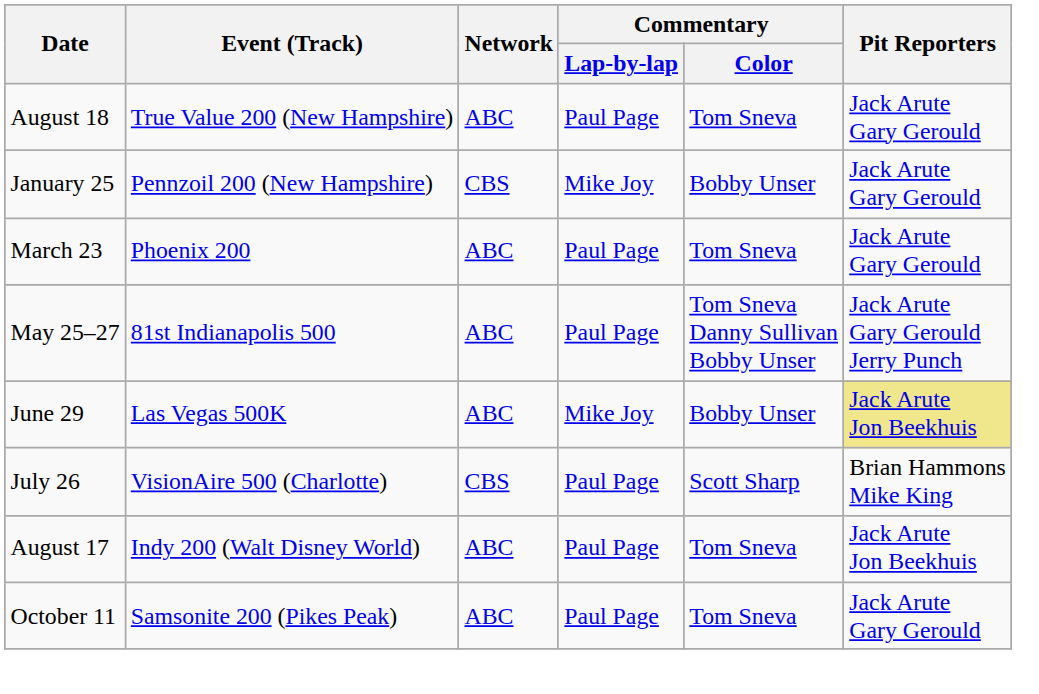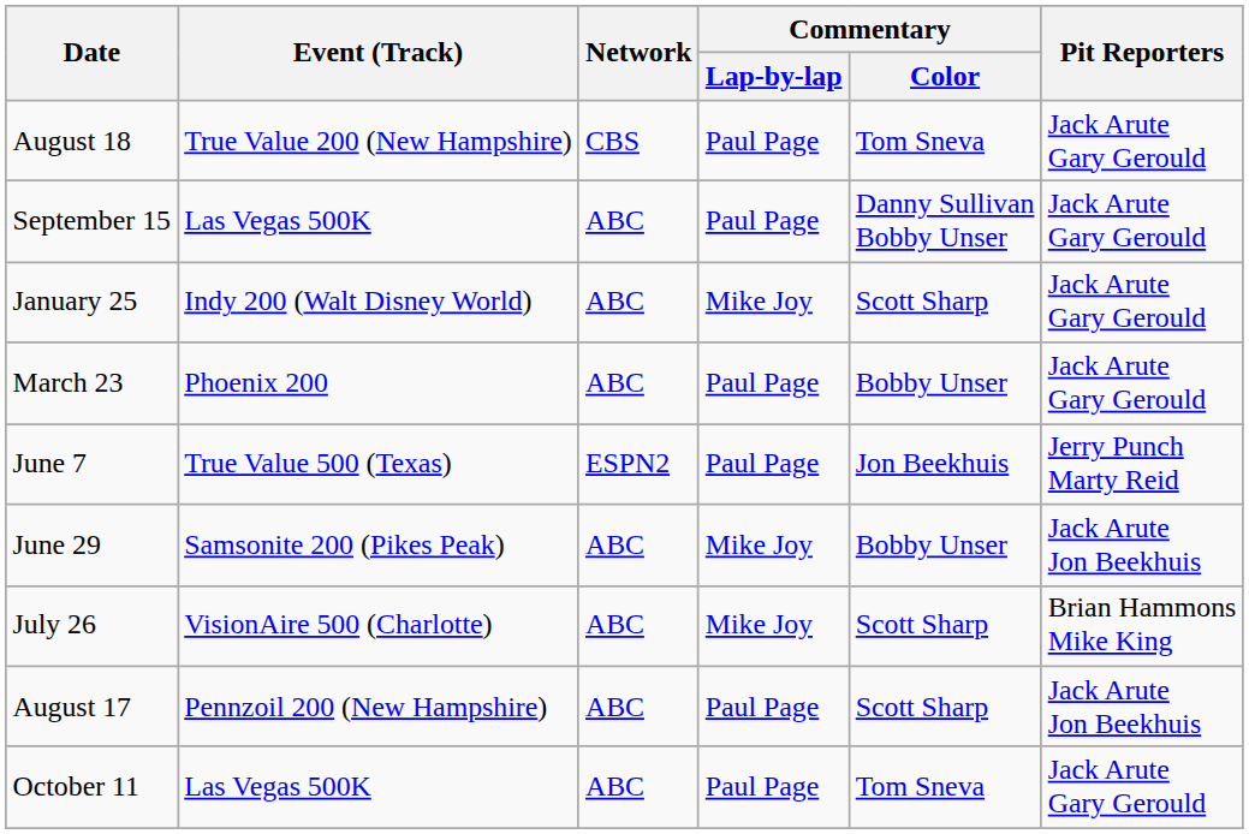 <table class="wikitable" style="font-size: 85%;">
 <tr>
 <th rowspan=2>Date</th>
 <th rowspan=2>Event (Track)</th>
 <th rowspan=2>Network</th>
 <th colspan=2>Commentary</th>
 <th rowspan=2>Pit Reporters</th>
 </tr>
 <tr>
 <th><a href='#'>Lap-by-lap</a></th>
 <th><a href='#'>Color</a></th>
 </tr>
 <tr>
 <td>August 18</td>
 <td><a href='#'>True Value 200</a> (<a href='#'>New Hampshire</a>)</td>
-<td><a href='#'>ABC</a></td>
+<td><a href='#'>CBS</a></td>
 <td><a href='#'>Paul Page</a></td>
 <td><a href='#'>Tom Sneva</a></td>
 <td><a href='#'>Jack Arute</a><br><a href='#'>Gary Gerould</a></td>
 </tr>
 <tr>
+<td>September 15</td>
+<td><a href='#'>Las Vegas 500K</a></td>
+<td><a href='#'>ABC</a></td>
+<td><a href='#'>Paul Page</a></td>
+<td><a href='#'>Danny Sullivan</a><br><a href='#'>Bobby Unser</a></td>
+<td><a href='#'>Jack Arute</a><br><a href='#'>Gary Gerould</a></td>
+</tr>
+<tr>
 <td>January 25</td>
-<td><a href='#'>Pennzoil 200</a> (<a href='#'>New Hampshire</a>)</td>
-<td><a href='#'>CBS</a></td>
+<td><a href='#'>Indy 200</a> (<a href='#'>Walt Disney World</a>)</td>
+<td><a href='#'>ABC</a></td>
 <td><a href='#'>Mike Joy</a></td>
-<td><a href='#'>Bobby Unser</a></td>
+<td><a href='#'>Scott Sharp</a></td>
 <td><a href='#'>Jack Arute</a><br><a href='#'>Gary Gerould</a></td>
 </tr>
 <tr>
 <td>March 23</td>
 <td><a href='#'>Phoenix 200</a></td>
 <td><a href='#'>ABC</a></td>
 <td><a href='#'>Paul Page</a></td>
-<td><a href='#'>Tom Sneva</a></td>
+<td><a href='#'>Bobby Unser</a></td>
 <td><a href='#'>Jack Arute</a><br><a href='#'>Gary Gerould</a></td>
 </tr>
 <tr>
-<td>May 25–27</td>
-<td><a href='#'>81st Indianapolis 500</a></td>
-<td><a href='#'>ABC</a></td>
+<td>June 7</td>
+<td><a href='#'>True Value 500</a> (<a href='#'>Texas</a>)</td>
+<td><a href='#'>ESPN2</a></td>
 <td><a href='#'>Paul Page</a></td>
-<td><a href='#'>Tom Sneva</a><br><a href='#'>Danny Sullivan</a><br><a href='#'>Bobby Unser</a></td>
-<td><a href='#'>Jack Arute</a><br><a href='#'>Gary Gerould</a><br><a href='#'>Jerry Punch</a></td>
+<td><a href='#'>Jon Beekhuis</a></td>
+<td><a href='#'>Jerry Punch</a><br><a href='#'>Marty Reid</a></td>
 </tr>
 <tr>
 <td>June 29</td>
-<td><a href='#'>Las Vegas 500K</a></td>
+<td><a href='#'>Samsonite 200</a> (<a href='#'>Pikes Peak</a>)</td>
 <td><a href='#'>ABC</a></td>
 <td><a href='#'>Mike Joy</a></td>
 <td><a href='#'>Bobby Unser</a></td>
-<td style="background: khaki;"><a href='#'>Jack Arute</a><br><a href='#'>Jon Beekhuis</a></td>
+<td><a href='#'>Jack Arute</a><br><a href='#'>Jon Beekhuis</a></td>
 </tr>
 <tr>
 <td>July 26</td>
 <td><a href='#'>VisionAire 500</a> (<a href='#'>Charlotte</a>)</td>
-<td><a href='#'>CBS</a></td>
-<td><a href='#'>Paul Page</a></td>
+<td><a href='#'>ABC</a></td>
+<td><a href='#'>Mike Joy</a></td>
 <td><a href='#'>Scott Sharp</a></td>
 <td>Brian Hammons<br><a href='#'>Mike King</a></td>
 </tr>
 <tr>
 <td>August 17</td>
-<td><a href='#'>Indy 200</a> (<a href='#'>Walt Disney World</a>)</td>
+<td><a href='#'>Pennzoil 200</a> (<a href='#'>New Hampshire</a>)</td>
 <td><a href='#'>ABC</a></td>
 <td><a href='#'>Paul Page</a></td>
-<td><a href='#'>Tom Sneva</a></td>
+<td><a href='#'>Scott Sharp</a></td>
 <td><a href='#'>Jack Arute</a><br><a href='#'>Jon Beekhuis</a></td>
 </tr>
 <tr>
 <td>October 11</td>
-<td><a href='#'>Samsonite 200</a> (<a href='#'>Pikes Peak</a>)</td>
+<td><a href='#'>Las Vegas 500K</a></td>
 <td><a href='#'>ABC</a></td>
 <td><a href='#'>Paul Page</a></td>
 <td><a href='#'>Tom Sneva</a></td>
 <td><a href='#'>Jack Arute</a><br><a href='#'>Gary Gerould</a></td>
 </tr>
 </table>
